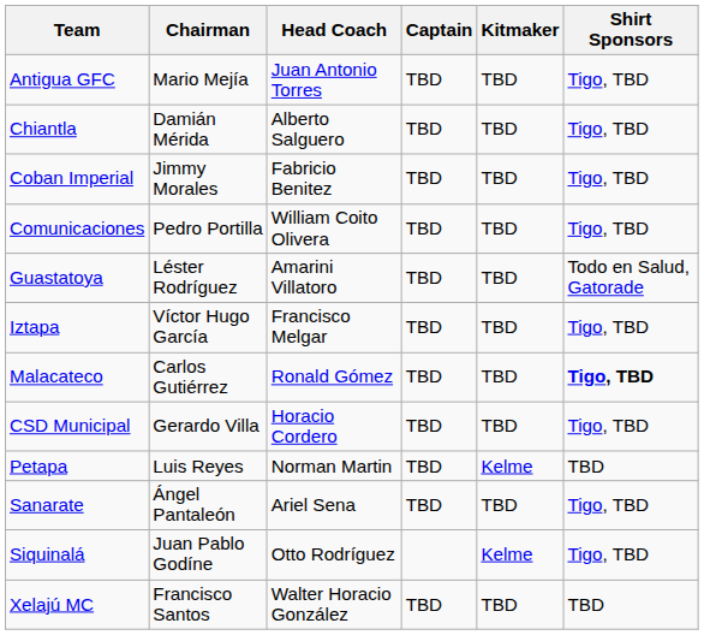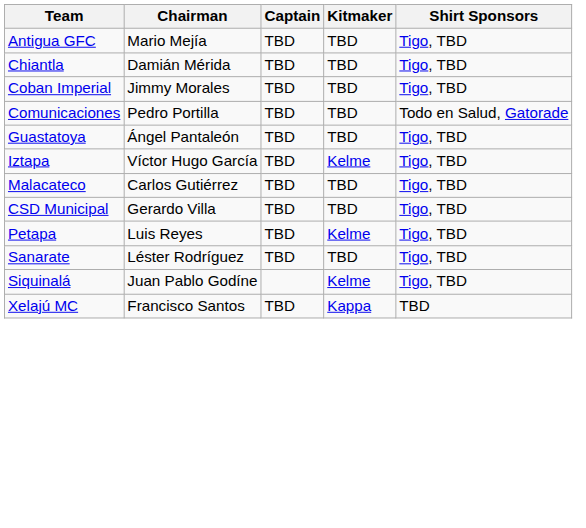 <table class="wikitable sortable" style="text-align: left;">
 <tr>
 <th>Team</th>
 <th>Chairman</th>
-<th>Head Coach</th>
 <th>Captain</th>
 <th>Kitmaker</th>
 <th>Shirt Sponsors</th>
 </tr>
 <tr>
 <td><a href='#'>Antigua GFC</a></td>
 <td> Mario Mejía</td>
-<td> <a href='#'>Juan Antonio Torres</a></td>
 <td> TBD</td>
 <td>TBD</td>
 <td><a href='#'>Tigo</a>, TBD</td>
 </tr>
 <tr>
 <td><a href='#'>Chiantla</a></td>
 <td> Damián Mérida</td>
-<td> Alberto Salguero</td>
 <td> TBD</td>
 <td>TBD</td>
 <td><a href='#'>Tigo</a>, TBD</td>
 </tr>
 <tr>
 <td><a href='#'>Coban Imperial</a></td>
 <td> Jimmy Morales</td>
-<td> Fabricio Benitez</td>
 <td> TBD</td>
 <td>TBD</td>
 <td><a href='#'>Tigo</a>, TBD</td>
 </tr>
 <tr>
 <td><a href='#'>Comunicaciones</a></td>
 <td> Pedro Portilla</td>
-<td> William Coito Olivera</td>
+<td> TBD</td>
+<td>TBD</td>
+<td>Todo en Salud, <a href='#'>Gatorade</a></td>
+</tr>
+<tr>
+<td><a href='#'>Guastatoya</a></td>
+<td> Ángel Pantaleón</td>
 <td> TBD</td>
 <td>TBD</td>
 <td><a href='#'>Tigo</a>, TBD</td>
 </tr>
 <tr>
-<td><a href='#'>Guastatoya</a></td>
-<td> Léster Rodríguez</td>
-<td> Amarini Villatoro</td>
+<td><a href='#'>Iztapa</a></td>
+<td> Víctor Hugo García</td>
 <td> TBD</td>
-<td>TBD</td>
-<td>Todo en Salud, <a href='#'>Gatorade</a></td>
+<td><a href='#'>Kelme</a></td>
+<td><a href='#'>Tigo</a>, TBD</td>
 </tr>
 <tr>
-<td><a href='#'>Iztapa</a></td>
-<td> Víctor Hugo García</td>
-<td> Francisco Melgar</td>
+<td><a href='#'>Malacateco</a></td>
+<td> Carlos Gutiérrez</td>
 <td> TBD</td>
 <td>TBD</td>
 <td><a href='#'>Tigo</a>, TBD</td>
 </tr>
 <tr>
-<td><a href='#'>Malacateco</a></td>
-<td> Carlos Gutiérrez</td>
-<td> <a href='#'>Ronald Gómez</a></td>
-<td> TBD</td>
-<td>TBD</td>
-<td><strong><a href='#'>Tigo</a>, TBD</strong></td>
-</tr>
-<tr>
 <td><a href='#'>CSD Municipal</a></td>
 <td> Gerardo Villa</td>
-<td> <a href='#'>Horacio Cordero</a></td>
 <td> TBD</td>
 <td>TBD</td>
 <td><a href='#'>Tigo</a>, TBD</td>
 </tr>
 <tr>
 <td><a href='#'>Petapa</a></td>
 <td> Luis Reyes</td>
-<td> Norman Martin</td>
 <td> TBD</td>
 <td><a href='#'>Kelme</a></td>
-<td>TBD</td>
+<td><a href='#'>Tigo</a>, TBD</td>
 </tr>
 <tr>
 <td><a href='#'>Sanarate</a></td>
-<td> Ángel Pantaleón</td>
-<td> Ariel Sena</td>
+<td> Léster Rodríguez</td>
 <td> TBD</td>
 <td>TBD</td>
 <td><a href='#'>Tigo</a>, TBD</td>
 </tr>
 <tr>
 <td><a href='#'>Siquinalá</a></td>
 <td> Juan Pablo Godíne</td>
-<td> Otto Rodríguez</td>
 <td></td>
 <td><a href='#'>Kelme</a></td>
 <td><a href='#'>Tigo</a>, TBD</td>
 </tr>
 <tr>
 <td><a href='#'>Xelajú MC</a></td>
 <td> Francisco Santos</td>
-<td> Walter Horacio González</td>
 <td> TBD</td>
-<td>TBD</td>
+<td><a href='#'>Kappa</a></td>
 <td>TBD</td>
 </tr>
 </table>
